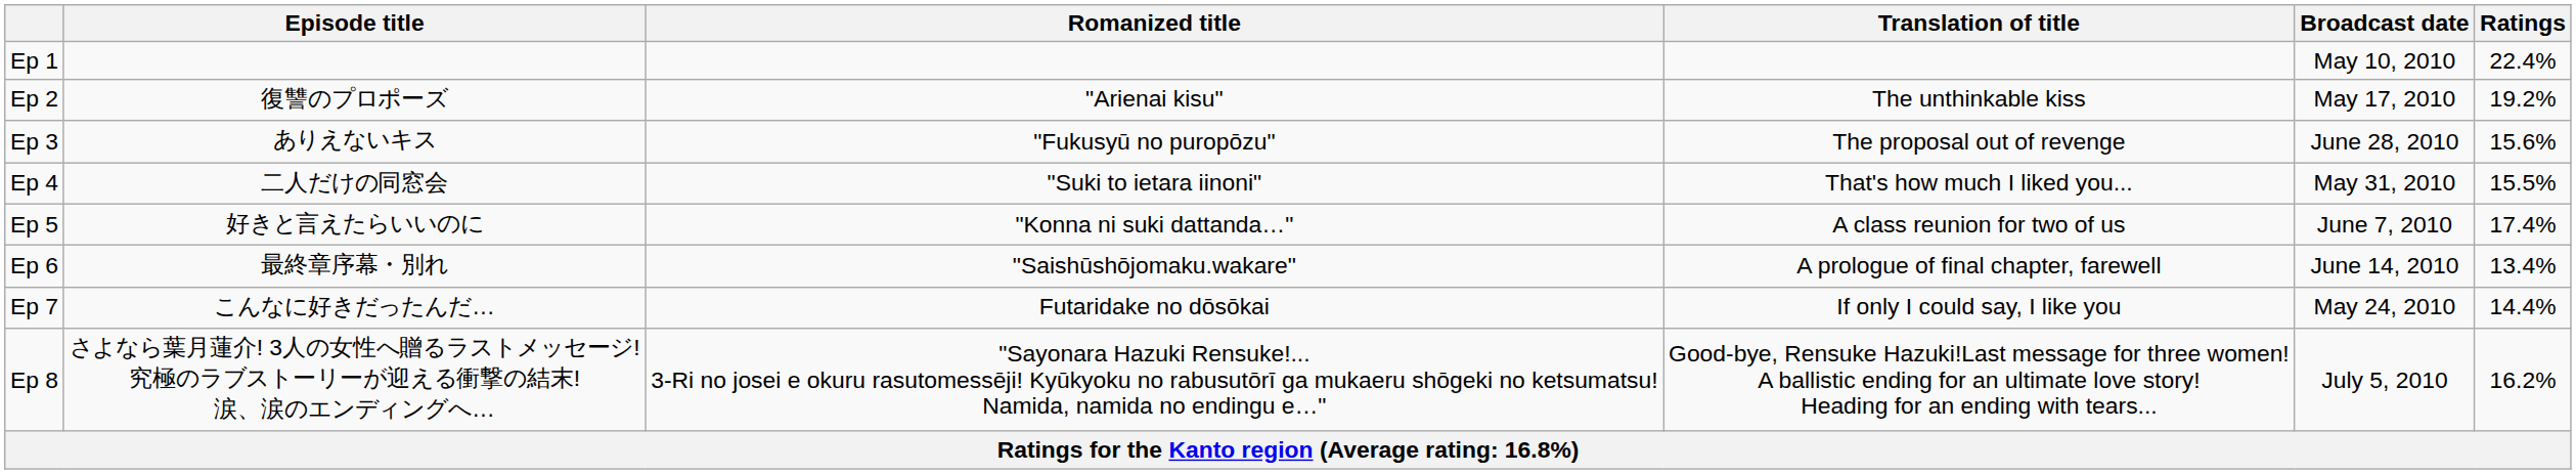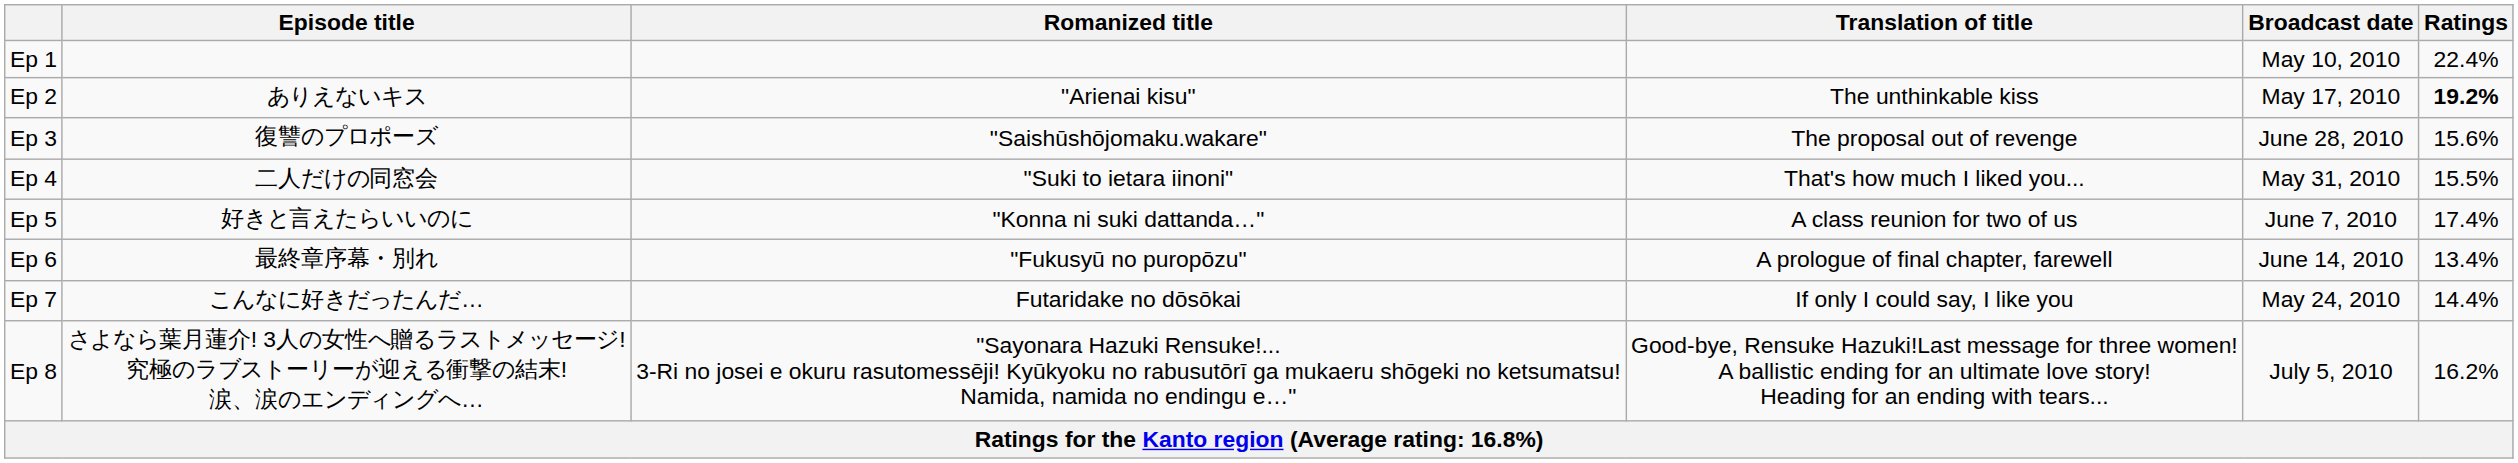 <table class="wikitable" style="text-align:center">
 <tr style="text-align:center">
 <th></th>
 <th>Episode title</th>
 <th>Romanized title</th>
 <th>Translation of title</th>
 <th>Broadcast date</th>
 <th>Ratings</th>
 </tr>
 <tr>
 <td>Ep 1</td>
 <td></td>
 <td></td>
 <td></td>
 <td>May 10, 2010</td>
 <td><span>22.4%</span></td>
 </tr>
 <tr>
 <td>Ep 2</td>
-<td>復讐のプロポーズ</td>
+<td>ありえないキス</td>
 <td>"Arienai kisu"</td>
 <td>The unthinkable kiss</td>
 <td>May 17, 2010</td>
-<td>19.2%</td>
+<td><strong>19.2%</strong></td>
 </tr>
 <tr>
 <td>Ep 3</td>
-<td>ありえないキス</td>
-<td>"Fukusyū no puropōzu"</td>
+<td>復讐のプロポーズ</td>
+<td>"Saishūshōjomaku.wakare"</td>
 <td>The proposal out of revenge</td>
 <td>June 28, 2010</td>
 <td>15.6%</td>
 </tr>
 <tr>
 <td>Ep 4</td>
 <td>二人だけの同窓会</td>
 <td>"Suki to ietara iinoni"</td>
 <td>That's how much I liked you...</td>
 <td>May 31, 2010</td>
 <td>15.5%</td>
 </tr>
 <tr>
 <td>Ep 5</td>
 <td>好きと言えたらいいのに</td>
 <td>"Konna ni suki dattanda…"</td>
 <td>A class reunion for two of us</td>
 <td>June 7, 2010</td>
 <td>17.4%</td>
 </tr>
 <tr>
 <td>Ep 6</td>
 <td>最終章序幕・別れ</td>
-<td>"Saishūshōjomaku.wakare"</td>
+<td>"Fukusyū no puropōzu"</td>
 <td>A prologue of final chapter, farewell</td>
 <td>June 14, 2010</td>
 <td><span>13.4%</span></td>
 </tr>
 <tr>
 <td>Ep 7</td>
 <td>こんなに好きだったんだ…</td>
 <td>Futaridake no dōsōkai</td>
 <td>If only I could say, I like you</td>
 <td>May 24, 2010</td>
 <td>14.4%</td>
 </tr>
 <tr>
 <td>Ep 8</td>
 <td>さよなら葉月蓮介! 3人の女性へ贈るラストメッセージ! <br>究極のラブストーリーが迎える衝撃の結末!<br>涙、涙のエンディングへ…</td>
 <td>"Sayonara Hazuki Rensuke!...<br> 3-Ri no josei e okuru rasutomessēji! Kyūkyoku no rabusutōrī ga mukaeru shōgeki no ketsumatsu! <br> Namida, namida no endingu e…"</td>
 <td>Good-bye, Rensuke Hazuki!Last message for three women!<br>A ballistic ending for an ultimate love story!<br>Heading for an ending  with tears...</td>
 <td>July 5, 2010</td>
 <td>16.2%</td>
 </tr>
 <tr>
 <th colspan="6">Ratings for the <a href='#'>Kanto region</a> (Average rating: 16.8%)</th>
 </tr>
 </table>
